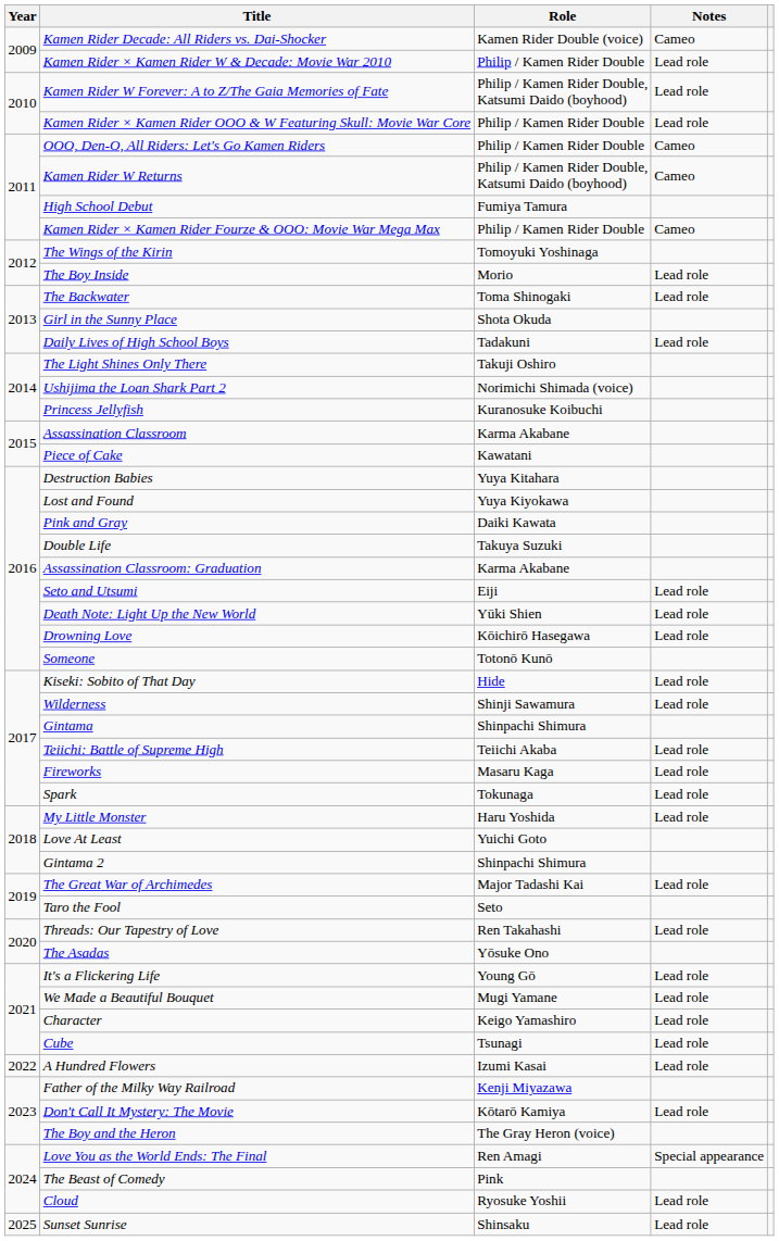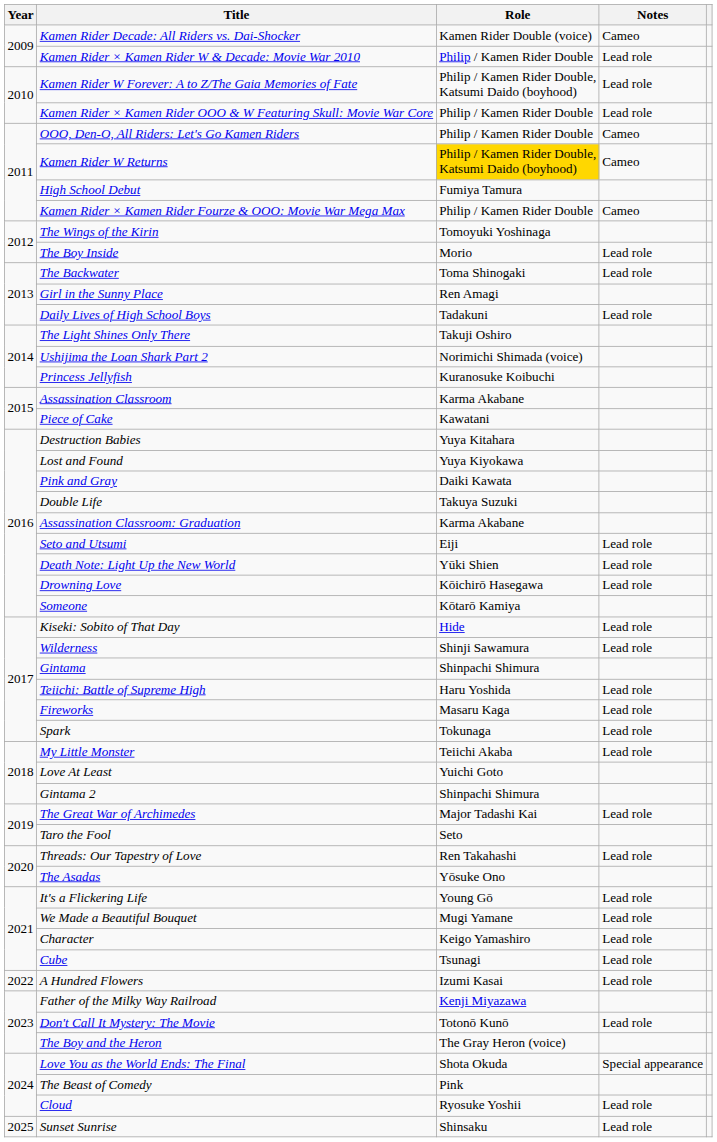 <table class="wikitable sortable">
 <tr>
 <th>Year</th>
 <th>Title</th>
 <th>Role</th>
 <th class="unsortable">Notes</th>
 <th class="unsortable"></th>
 </tr>
 <tr>
 <td rowspan="2">2009</td>
 <td><em><a href='#'>Kamen Rider Decade: All Riders vs. Dai-Shocker</a></em></td>
 <td>Kamen Rider Double (voice)</td>
 <td>Cameo</td>
 <td></td>
 </tr>
 <tr>
 <td><em><a href='#'>Kamen Rider × Kamen Rider W & Decade: Movie War 2010</a></em></td>
 <td><a href='#'>Philip</a> / Kamen Rider Double</td>
 <td>Lead role</td>
 <td></td>
 </tr>
 <tr>
 <td rowspan="2">2010</td>
 <td><em><a href='#'>Kamen Rider W Forever: A to Z/The Gaia Memories of Fate</a></em></td>
 <td>Philip / Kamen Rider Double,<br>Katsumi Daido (boyhood)</td>
 <td>Lead role</td>
 <td></td>
 </tr>
 <tr>
 <td><em><a href='#'>Kamen Rider × Kamen Rider OOO & W Featuring Skull: Movie War Core</a></em></td>
 <td>Philip / Kamen Rider Double</td>
 <td>Lead role</td>
 <td></td>
 </tr>
 <tr>
 <td rowspan="4">2011</td>
 <td><em><a href='#'>OOO, Den-O, All Riders: Let's Go Kamen Riders</a></em></td>
 <td>Philip / Kamen Rider Double</td>
 <td>Cameo</td>
 <td></td>
 </tr>
 <tr>
 <td><em><a href='#'>Kamen Rider W Returns</a></em></td>
-<td>Philip / Kamen Rider Double,<br> Katsumi Daido (boyhood)</td>
+<td style="background: gold;">Philip / Kamen Rider Double,<br> Katsumi Daido (boyhood)</td>
 <td>Cameo</td>
 <td></td>
 </tr>
 <tr>
 <td><em><a href='#'>High School Debut</a></em></td>
 <td>Fumiya Tamura</td>
 <td></td>
 <td></td>
 </tr>
 <tr>
 <td><em><a href='#'>Kamen Rider × Kamen Rider Fourze & OOO: Movie War Mega Max</a></em></td>
 <td>Philip / Kamen Rider Double</td>
 <td>Cameo</td>
 <td></td>
 </tr>
 <tr>
 <td rowspan="2">2012</td>
 <td><em><a href='#'>The Wings of the Kirin</a></em></td>
 <td>Tomoyuki Yoshinaga</td>
 <td></td>
 <td></td>
 </tr>
 <tr>
 <td><em><a href='#'>The Boy Inside</a></em></td>
 <td>Morio</td>
 <td>Lead role</td>
 <td></td>
 </tr>
 <tr>
 <td rowspan="3">2013</td>
 <td><em><a href='#'>The Backwater</a></em></td>
 <td>Toma Shinogaki</td>
 <td>Lead role</td>
 <td></td>
 </tr>
 <tr>
 <td><em><a href='#'>Girl in the Sunny Place</a></em></td>
-<td>Shota Okuda</td>
+<td>Ren Amagi</td>
 <td></td>
 <td></td>
 </tr>
 <tr>
 <td><em><a href='#'>Daily Lives of High School Boys</a></em></td>
 <td>Tadakuni</td>
 <td>Lead role</td>
 <td></td>
 </tr>
 <tr>
 <td rowspan="3">2014</td>
 <td><em><a href='#'>The Light Shines Only There</a></em></td>
 <td>Takuji Oshiro</td>
 <td></td>
 <td></td>
 </tr>
 <tr>
 <td><em><a href='#'>Ushijima the Loan Shark Part 2</a></em></td>
 <td>Norimichi Shimada (voice)</td>
 <td></td>
 <td></td>
 </tr>
 <tr>
 <td><em><a href='#'>Princess Jellyfish</a></em></td>
 <td>Kuranosuke Koibuchi</td>
 <td></td>
 <td></td>
 </tr>
 <tr>
 <td rowspan="2">2015</td>
 <td><em><a href='#'>Assassination Classroom</a></em></td>
 <td>Karma Akabane</td>
 <td></td>
 <td></td>
 </tr>
 <tr>
 <td><em><a href='#'>Piece of Cake</a></em></td>
 <td>Kawatani</td>
 <td></td>
 <td></td>
 </tr>
 <tr>
 <td rowspan="9">2016</td>
 <td><em>Destruction Babies</em></td>
 <td>Yuya Kitahara</td>
 <td></td>
 <td></td>
 </tr>
 <tr>
 <td><em>Lost and Found</em></td>
 <td>Yuya Kiyokawa</td>
 <td></td>
 <td></td>
 </tr>
 <tr>
 <td><em><a href='#'>Pink and Gray</a></em></td>
 <td>Daiki Kawata</td>
 <td></td>
 <td></td>
 </tr>
 <tr>
 <td><em>Double Life</em></td>
 <td>Takuya Suzuki</td>
 <td></td>
 <td></td>
 </tr>
 <tr>
 <td><em><a href='#'>Assassination Classroom: Graduation</a></em></td>
 <td>Karma Akabane</td>
 <td></td>
 <td></td>
 </tr>
 <tr>
 <td><em><a href='#'>Seto and Utsumi</a></em></td>
 <td>Eiji</td>
 <td>Lead role</td>
 <td></td>
 </tr>
 <tr>
 <td><em><a href='#'>Death Note: Light Up the New World</a></em></td>
 <td>Yūki Shien</td>
 <td>Lead role</td>
 <td></td>
 </tr>
 <tr>
 <td><em><a href='#'>Drowning Love</a></em></td>
 <td>Kōichirō Hasegawa</td>
 <td>Lead role</td>
 <td></td>
 </tr>
 <tr>
 <td><em><a href='#'>Someone</a></em></td>
-<td>Totonō Kunō</td>
+<td>Kōtarō Kamiya</td>
 <td></td>
 <td></td>
 </tr>
 <tr>
 <td rowspan="6">2017</td>
 <td><em>Kiseki: Sobito of That Day</em></td>
 <td><a href='#'>Hide</a></td>
 <td>Lead role</td>
 <td></td>
 </tr>
 <tr>
 <td><em><a href='#'>Wilderness</a></em></td>
 <td>Shinji Sawamura</td>
 <td>Lead role</td>
 <td></td>
 </tr>
 <tr>
 <td><em><a href='#'>Gintama</a></em></td>
 <td>Shinpachi Shimura</td>
 <td></td>
 <td></td>
 </tr>
 <tr>
 <td><em><a href='#'>Teiichi: Battle of Supreme High</a></em></td>
-<td>Teiichi Akaba</td>
+<td>Haru Yoshida</td>
 <td>Lead role</td>
 <td></td>
 </tr>
 <tr>
 <td><em><a href='#'>Fireworks</a></em></td>
 <td>Masaru Kaga</td>
 <td>Lead role</td>
 <td></td>
 </tr>
 <tr>
 <td><em>Spark</em></td>
 <td>Tokunaga</td>
 <td>Lead role</td>
 <td></td>
 </tr>
 <tr>
 <td rowspan="3">2018</td>
 <td><em><a href='#'>My Little Monster</a></em></td>
-<td>Haru Yoshida</td>
+<td>Teiichi Akaba</td>
 <td>Lead role</td>
 <td></td>
 </tr>
 <tr>
 <td><em>Love At Least</em></td>
 <td>Yuichi Goto</td>
 <td></td>
 <td></td>
 </tr>
 <tr>
 <td><em>Gintama 2</em></td>
 <td>Shinpachi Shimura</td>
 <td></td>
 <td></td>
 </tr>
 <tr>
 <td rowspan="2">2019</td>
 <td><em><a href='#'>The Great War of Archimedes</a></em></td>
 <td>Major Tadashi Kai</td>
 <td>Lead role</td>
 <td></td>
 </tr>
 <tr>
 <td><em>Taro the Fool</em></td>
 <td>Seto</td>
 <td></td>
 <td></td>
 </tr>
 <tr>
 <td rowspan="2">2020</td>
 <td><em>Threads: Our Tapestry of Love</em></td>
 <td>Ren Takahashi</td>
 <td>Lead role</td>
 <td></td>
 </tr>
 <tr>
 <td><em><a href='#'>The Asadas</a></em></td>
 <td>Yōsuke Ono</td>
 <td></td>
 <td></td>
 </tr>
 <tr>
 <td rowspan="4">2021</td>
 <td><em>It's a Flickering Life</em></td>
 <td>Young Gō</td>
 <td>Lead role</td>
 <td></td>
 </tr>
 <tr>
 <td><em>We Made a Beautiful Bouquet</em></td>
 <td>Mugi Yamane</td>
 <td>Lead role</td>
 <td></td>
 </tr>
 <tr>
 <td><em>Character</em></td>
 <td>Keigo Yamashiro</td>
 <td>Lead role</td>
 <td></td>
 </tr>
 <tr>
 <td><em><a href='#'>Cube</a></em></td>
 <td>Tsunagi</td>
 <td>Lead role</td>
 <td></td>
 </tr>
 <tr>
 <td>2022</td>
 <td><em>A Hundred Flowers</em></td>
 <td>Izumi Kasai</td>
 <td>Lead role</td>
 <td></td>
 </tr>
 <tr>
 <td rowspan=3>2023</td>
 <td><em>Father of the Milky Way Railroad</em></td>
 <td><a href='#'>Kenji Miyazawa</a></td>
 <td></td>
 <td></td>
 </tr>
 <tr>
 <td><em><a href='#'>Don't Call It Mystery: The Movie</a></em></td>
-<td>Kōtarō Kamiya</td>
+<td>Totonō Kunō</td>
 <td>Lead role</td>
 <td></td>
 </tr>
 <tr>
 <td><em><a href='#'>The Boy and the Heron</a></em></td>
 <td>The Gray Heron (voice)</td>
 <td></td>
 <td></td>
 </tr>
 <tr>
 <td rowspan=3>2024</td>
 <td><em><a href='#'>Love You as the World Ends: The Final</a></em></td>
-<td>Ren Amagi</td>
+<td>Shota Okuda</td>
 <td>Special appearance</td>
 <td></td>
 </tr>
 <tr>
 <td><em>The Beast of Comedy</em></td>
 <td>Pink</td>
 <td></td>
 <td></td>
 </tr>
 <tr>
 <td><em><a href='#'>Cloud</a></em></td>
 <td>Ryosuke Yoshii</td>
 <td>Lead role</td>
 <td></td>
 </tr>
 <tr>
 <td>2025</td>
 <td><em>Sunset Sunrise</em></td>
 <td>Shinsaku</td>
 <td>Lead role</td>
 <td></td>
 </tr>
 </table>
